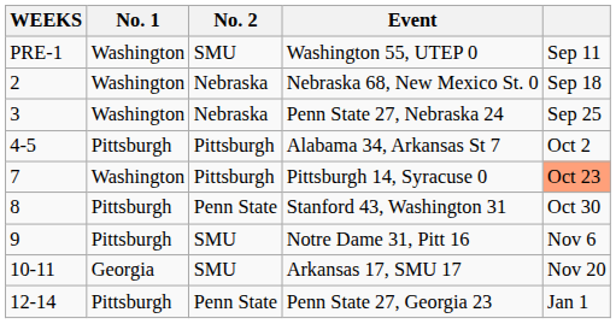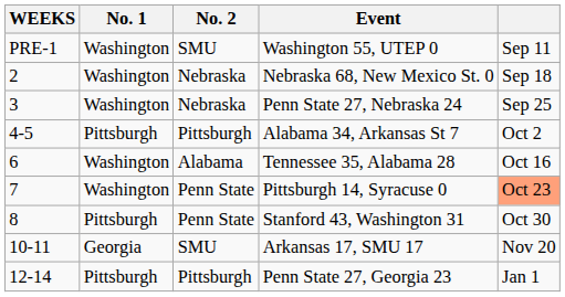 <table class="wikitable">
 <tr>
 <th>WEEKS</th>
 <th>No. 1</th>
 <th>No. 2</th>
 <th>Event</th>
 <th></th>
 </tr>
 <tr>
 <td>PRE-1</td>
 <td>Washington</td>
 <td>SMU</td>
 <td>Washington 55, UTEP 0</td>
 <td>Sep 11</td>
 </tr>
 <tr>
 <td>2</td>
 <td>Washington</td>
 <td>Nebraska</td>
 <td>Nebraska 68, New Mexico St. 0</td>
 <td>Sep 18</td>
 </tr>
 <tr>
 <td>3</td>
 <td>Washington</td>
 <td>Nebraska</td>
 <td>Penn State 27, Nebraska 24</td>
 <td>Sep 25</td>
 </tr>
 <tr>
 <td>4-5</td>
 <td>Pittsburgh</td>
 <td>Pittsburgh</td>
 <td>Alabama 34, Arkansas St 7</td>
 <td>Oct 2</td>
 </tr>
 <tr>
+<td>6</td>
+<td>Washington</td>
+<td>Alabama</td>
+<td>Tennessee 35, Alabama 28</td>
+<td>Oct 16</td>
+</tr>
+<tr>
 <td>7</td>
 <td>Washington</td>
-<td>Pittsburgh</td>
+<td>Penn State</td>
 <td>Pittsburgh 14, Syracuse 0</td>
 <td style="background: lightsalmon;">Oct 23</td>
 </tr>
 <tr>
 <td>8</td>
 <td>Pittsburgh</td>
 <td>Penn State</td>
 <td>Stanford 43, Washington 31</td>
 <td>Oct 30</td>
 </tr>
 <tr>
-<td>9</td>
-<td>Pittsburgh</td>
-<td>SMU</td>
-<td>Notre Dame 31, Pitt 16</td>
-<td>Nov 6</td>
-</tr>
-<tr>
 <td>10-11</td>
 <td>Georgia</td>
 <td>SMU</td>
 <td>Arkansas 17, SMU 17</td>
 <td>Nov 20</td>
 </tr>
 <tr>
 <td>12-14</td>
 <td>Pittsburgh</td>
-<td>Penn State</td>
+<td>Pittsburgh</td>
 <td>Penn State 27, Georgia 23</td>
 <td>Jan 1</td>
 </tr>
 </table>
